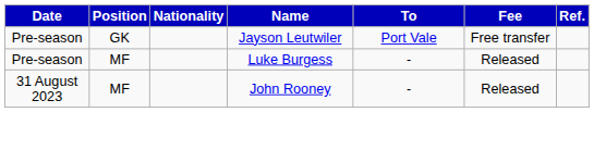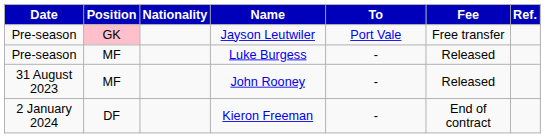 <table class="wikitable"  style="text-align:center; font-size:90%; ">
 <tr>
 <th style="background:#0000BB;color:#fff; width:120px;">Date</th>
 <th style="background:#0000BB;color:#fff; width:50px;">Position</th>
 <th style="background:#0000BB;color:#fff; width:50px;">Nationality</th>
 <th style="background:#0000BB;color:#fff; width:200px;">Name</th>
 <th style="background:#0000BB;color:#fff; width:200px;">To</th>
 <th style="background:#0000BB;color:#fff; width:120px;">Fee</th>
 <th style="background:#0000BB;color:#fff; width:25px;">Ref.</th>
 </tr>
 <tr>
 <td>Pre-season</td>
-<td>GK</td>
+<td style="background: pink;">GK</td>
 <td></td>
 <td><a href='#'>Jayson Leutwiler</a></td>
 <td> <a href='#'>Port Vale</a></td>
 <td>Free transfer</td>
 <td></td>
 </tr>
 <tr>
 <td>Pre-season</td>
 <td>MF</td>
 <td></td>
 <td><a href='#'>Luke Burgess</a></td>
 <td>-</td>
 <td>Released</td>
 <td></td>
 </tr>
 <tr>
 <td>31 August 2023</td>
 <td>MF</td>
 <td></td>
 <td><a href='#'>John Rooney</a></td>
 <td>-</td>
 <td>Released</td>
 <td></td>
 </tr>
+<tr>
+<td>2 January 2024</td>
+<td>DF</td>
+<td></td>
+<td><a href='#'>Kieron Freeman</a></td>
+<td>-</td>
+<td>End of contract</td>
+<td></td>
+</tr>
 </table>
